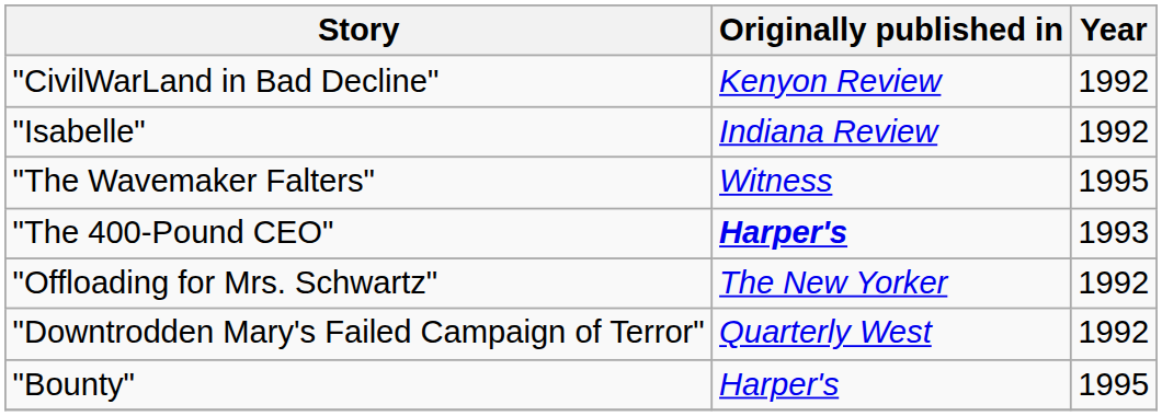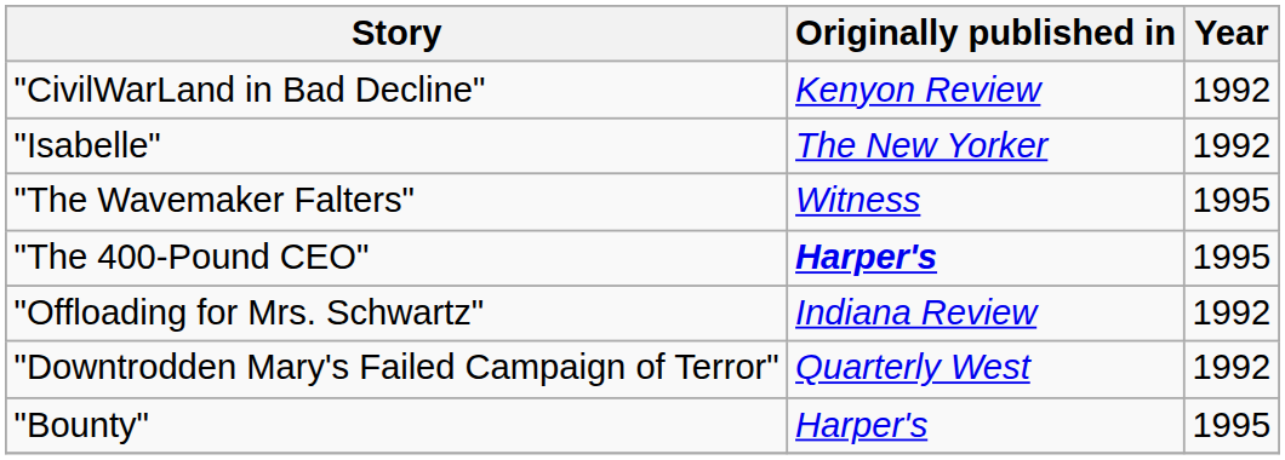 <table class="wikitable">
 <tr>
 <th><strong>Story</strong></th>
 <th><strong>Originally published in</strong></th>
 <th><strong>Year</strong></th>
 </tr>
 <tr>
 <td>"CivilWarLand in Bad Decline"</td>
 <td><em><a href='#'>Kenyon Review</a></em></td>
 <td>1992</td>
 </tr>
 <tr>
 <td>"Isabelle"</td>
-<td><em><a href='#'>Indiana Review</a></em></td>
+<td><em><a href='#'>The New Yorker</a></em></td>
 <td>1992</td>
 </tr>
 <tr>
 <td>"The Wavemaker Falters"</td>
 <td><em><a href='#'>Witness</a></em></td>
 <td>1995</td>
 </tr>
 <tr>
 <td>"The 400-Pound CEO"</td>
 <td><strong><em><a href='#'>Harper's</a></em></strong></td>
-<td>1993</td>
+<td>1995</td>
 </tr>
 <tr>
 <td>"Offloading for Mrs. Schwartz"</td>
-<td><em><a href='#'>The New Yorker</a></em></td>
+<td><em><a href='#'>Indiana Review</a></em></td>
 <td>1992</td>
 </tr>
 <tr>
 <td>"Downtrodden Mary's Failed Campaign of Terror"</td>
 <td><em><a href='#'>Quarterly West</a></em></td>
 <td>1992</td>
 </tr>
 <tr>
 <td>"Bounty"</td>
 <td><em><a href='#'>Harper's</a></em></td>
 <td>1995</td>
 </tr>
 <tr>
 </tr>
 </table>
